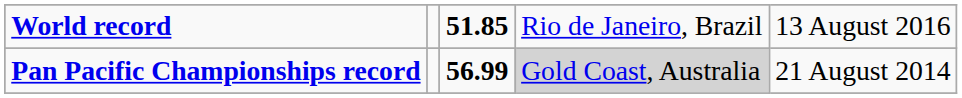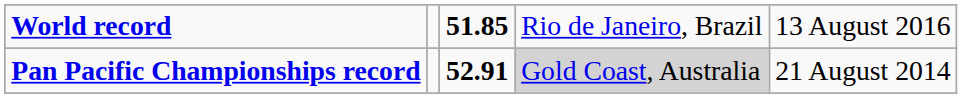 <table class="wikitable">
 <tr>
 <td><strong><a href='#'>World record</a></strong></td>
 <td></td>
 <td><strong>51.85</strong></td>
 <td><a href='#'>Rio de Janeiro</a>, Brazil</td>
 <td>13 August 2016</td>
 </tr>
 <tr>
 <td><strong><a href='#'>Pan Pacific Championships record</a></strong></td>
 <td></td>
-<td><strong>56.99</strong></td>
+<td><strong>52.91</strong></td>
 <td style="background: lightgrey;"><a href='#'>Gold Coast</a>, Australia</td>
 <td>21 August 2014</td>
 </tr>
 </table>
